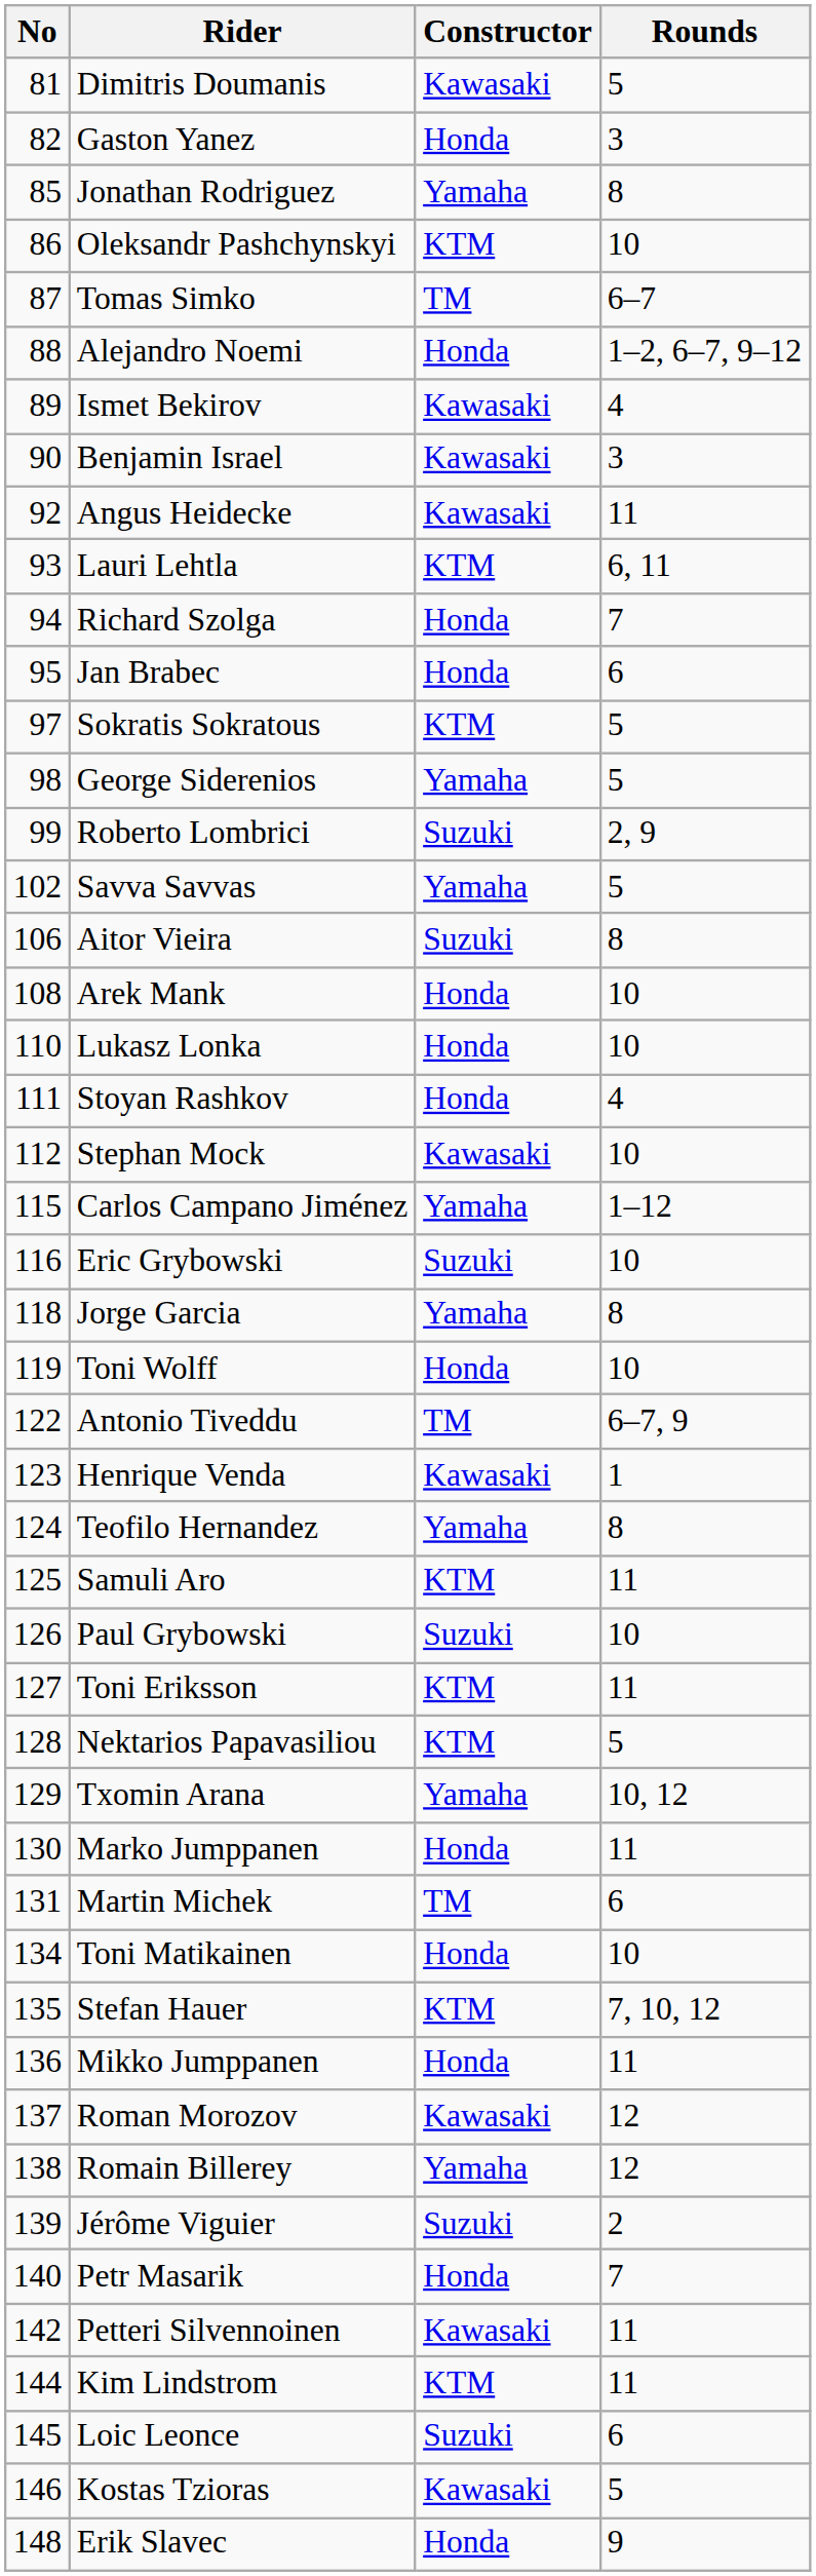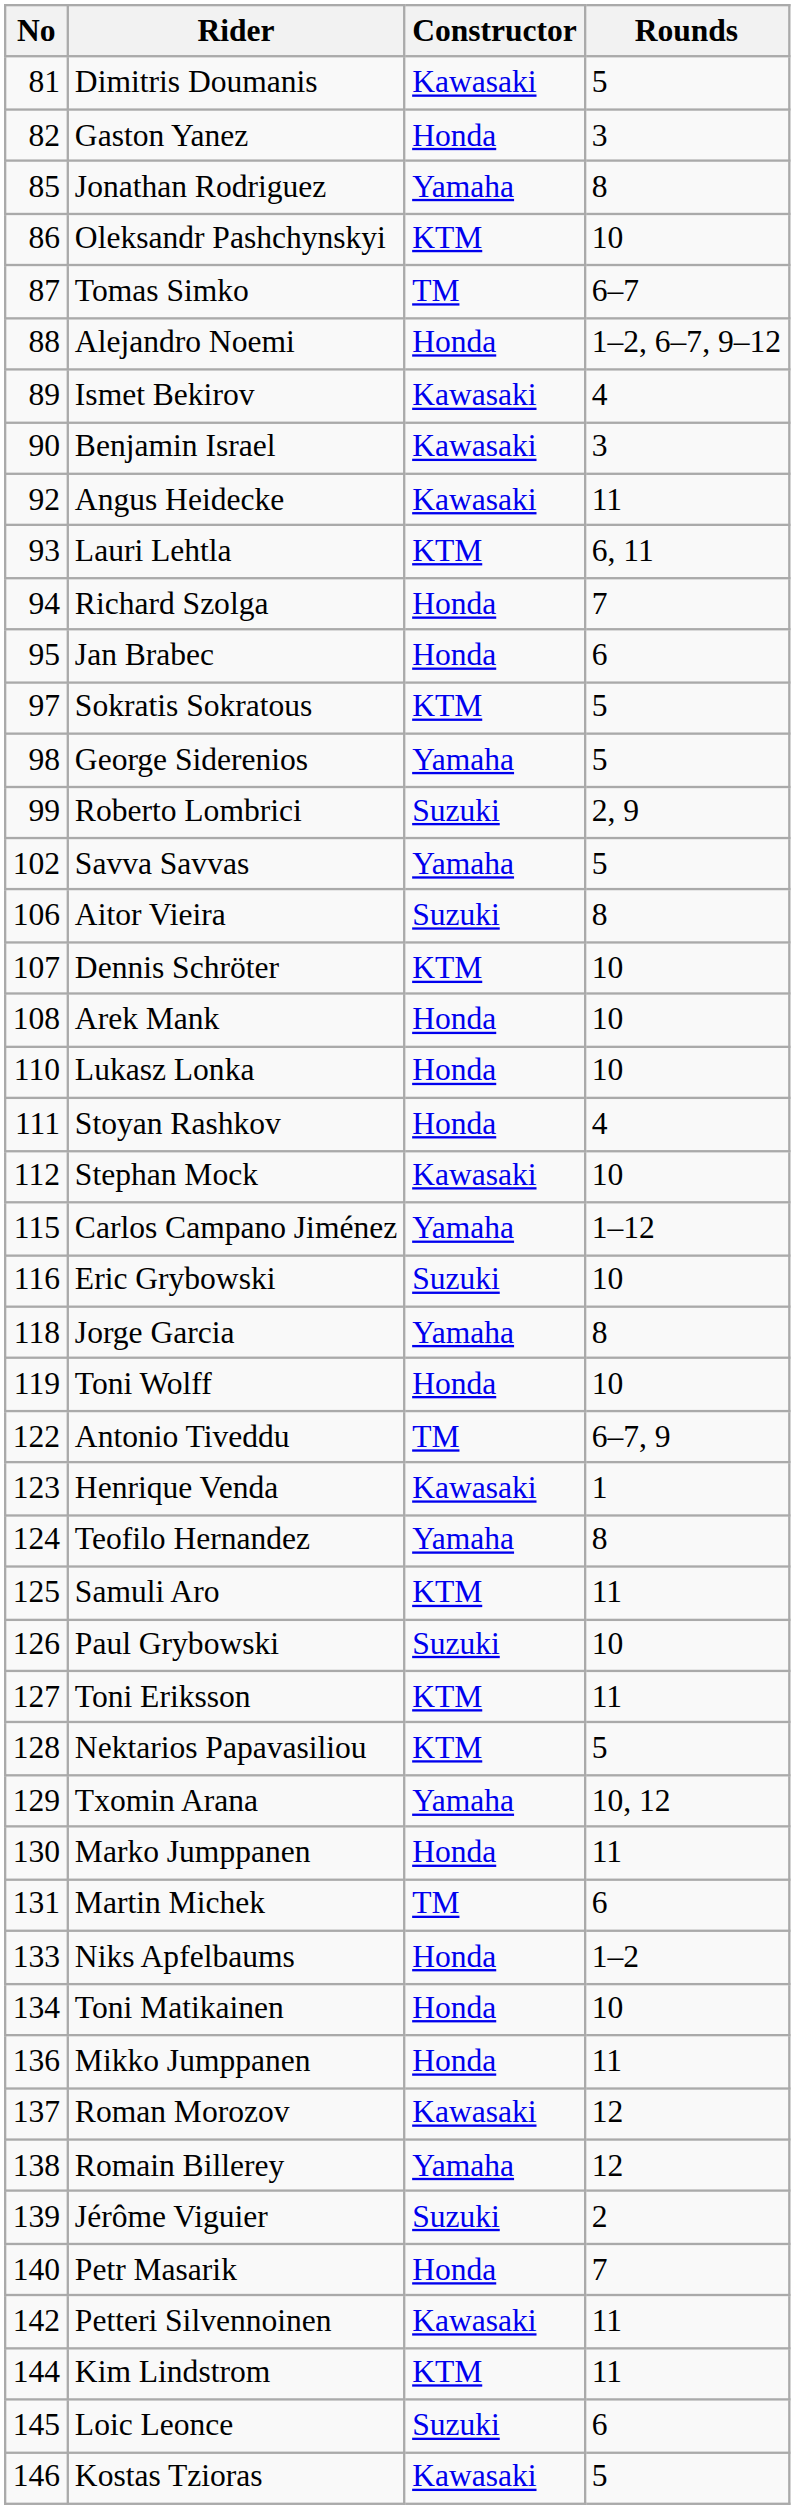 <table class="wikitable" style="font-size: 85%">
 <tr>
 <th>No</th>
 <th>Rider</th>
 <th>Constructor</th>
 <th>Rounds</th>
 </tr>
 <tr>
 <td align=right>81</td>
 <td> Dimitris Doumanis</td>
 <td><a href='#'>Kawasaki</a></td>
 <td>5</td>
 </tr>
 <tr>
 <td align=right>82</td>
 <td> Gaston Yanez</td>
 <td><a href='#'>Honda</a></td>
 <td>3</td>
 </tr>
 <tr>
 <td align=right>85</td>
 <td> Jonathan Rodriguez</td>
 <td><a href='#'>Yamaha</a></td>
 <td>8</td>
 </tr>
 <tr>
 <td align=right>86</td>
 <td> Oleksandr Pashchynskyi</td>
 <td><a href='#'>KTM</a></td>
 <td>10</td>
 </tr>
 <tr>
 <td align=right>87</td>
 <td> Tomas Simko</td>
 <td><a href='#'>TM</a></td>
 <td>6–7</td>
 </tr>
 <tr>
 <td align=right>88</td>
 <td> Alejandro Noemi</td>
 <td><a href='#'>Honda</a></td>
 <td>1–2, 6–7, 9–12</td>
 </tr>
 <tr>
 <td align=right>89</td>
 <td> Ismet Bekirov</td>
 <td><a href='#'>Kawasaki</a></td>
 <td>4</td>
 </tr>
 <tr>
 <td align=right>90</td>
 <td> Benjamin Israel</td>
 <td><a href='#'>Kawasaki</a></td>
 <td>3</td>
 </tr>
 <tr>
 <td align=right>92</td>
 <td> Angus Heidecke</td>
 <td><a href='#'>Kawasaki</a></td>
 <td>11</td>
 </tr>
 <tr>
 <td align=right>93</td>
 <td> Lauri Lehtla</td>
 <td><a href='#'>KTM</a></td>
 <td>6, 11</td>
 </tr>
 <tr>
 <td align=right>94</td>
 <td> Richard Szolga</td>
 <td><a href='#'>Honda</a></td>
 <td>7</td>
 </tr>
 <tr>
 <td align=right>95</td>
 <td> Jan Brabec</td>
 <td><a href='#'>Honda</a></td>
 <td>6</td>
 </tr>
 <tr>
 <td align=right>97</td>
 <td> Sokratis Sokratous</td>
 <td><a href='#'>KTM</a></td>
 <td>5</td>
 </tr>
 <tr>
 <td align=right>98</td>
 <td> George Siderenios</td>
 <td><a href='#'>Yamaha</a></td>
 <td>5</td>
 </tr>
 <tr>
 <td align=right>99</td>
 <td> Roberto Lombrici</td>
 <td><a href='#'>Suzuki</a></td>
 <td>2, 9</td>
 </tr>
 <tr>
 <td align=right>102</td>
 <td> Savva Savvas</td>
 <td><a href='#'>Yamaha</a></td>
 <td>5</td>
 </tr>
 <tr>
 <td align=right>106</td>
 <td> Aitor Vieira</td>
 <td><a href='#'>Suzuki</a></td>
 <td>8</td>
 </tr>
 <tr>
+<td align=right>107</td>
+<td> Dennis Schröter</td>
+<td><a href='#'>KTM</a></td>
+<td>10</td>
+</tr>
+<tr>
 <td align=right>108</td>
 <td> Arek Mank</td>
 <td><a href='#'>Honda</a></td>
 <td>10</td>
 </tr>
 <tr>
 <td align=right>110</td>
 <td> Lukasz Lonka</td>
 <td><a href='#'>Honda</a></td>
 <td>10</td>
 </tr>
 <tr>
 <td align=right>111</td>
 <td> Stoyan Rashkov</td>
 <td><a href='#'>Honda</a></td>
 <td>4</td>
 </tr>
 <tr>
 <td align=right>112</td>
 <td> Stephan Mock</td>
 <td><a href='#'>Kawasaki</a></td>
 <td>10</td>
 </tr>
 <tr>
 <td align=right>115</td>
 <td> Carlos Campano Jiménez</td>
 <td><a href='#'>Yamaha</a></td>
 <td>1–12</td>
 </tr>
 <tr>
 <td align=right>116</td>
 <td> Eric Grybowski</td>
 <td><a href='#'>Suzuki</a></td>
 <td>10</td>
 </tr>
 <tr>
 <td align=right>118</td>
 <td> Jorge Garcia</td>
 <td><a href='#'>Yamaha</a></td>
 <td>8</td>
 </tr>
 <tr>
 <td align=right>119</td>
 <td> Toni Wolff</td>
 <td><a href='#'>Honda</a></td>
 <td>10</td>
 </tr>
 <tr>
 <td align=right>122</td>
 <td> Antonio Tiveddu</td>
 <td><a href='#'>TM</a></td>
 <td>6–7, 9</td>
 </tr>
 <tr>
 <td align=right>123</td>
 <td> Henrique Venda</td>
 <td><a href='#'>Kawasaki</a></td>
 <td>1</td>
 </tr>
 <tr>
 <td align=right>124</td>
 <td> Teofilo Hernandez</td>
 <td><a href='#'>Yamaha</a></td>
 <td>8</td>
 </tr>
 <tr>
 <td align=right>125</td>
 <td> Samuli Aro</td>
 <td><a href='#'>KTM</a></td>
 <td>11</td>
 </tr>
 <tr>
 <td align=right>126</td>
 <td> Paul Grybowski</td>
 <td><a href='#'>Suzuki</a></td>
 <td>10</td>
 </tr>
 <tr>
 <td align=right>127</td>
 <td> Toni Eriksson</td>
 <td><a href='#'>KTM</a></td>
 <td>11</td>
 </tr>
 <tr>
 <td align=right>128</td>
 <td> Nektarios Papavasiliou</td>
 <td><a href='#'>KTM</a></td>
 <td>5</td>
 </tr>
 <tr>
 <td align=right>129</td>
 <td> Txomin Arana</td>
 <td><a href='#'>Yamaha</a></td>
 <td>10, 12</td>
 </tr>
 <tr>
 <td align=right>130</td>
 <td> Marko Jumppanen</td>
 <td><a href='#'>Honda</a></td>
 <td>11</td>
 </tr>
 <tr>
 <td align=right>131</td>
 <td> Martin Michek</td>
 <td><a href='#'>TM</a></td>
 <td>6</td>
 </tr>
 <tr>
+<td align=right>133</td>
+<td> Niks Apfelbaums</td>
+<td><a href='#'>Honda</a></td>
+<td>1–2</td>
+</tr>
+<tr>
 <td align=right>134</td>
 <td> Toni Matikainen</td>
 <td><a href='#'>Honda</a></td>
 <td>10</td>
-</tr>
-<tr>
-<td align=right>135</td>
-<td> Stefan Hauer</td>
-<td><a href='#'>KTM</a></td>
-<td>7, 10, 12</td>
 </tr>
 <tr>
 <td align=right>136</td>
 <td> Mikko Jumppanen</td>
 <td><a href='#'>Honda</a></td>
 <td>11</td>
 </tr>
 <tr>
 <td align=right>137</td>
 <td> Roman Morozov</td>
 <td><a href='#'>Kawasaki</a></td>
 <td>12</td>
 </tr>
 <tr>
 <td align=right>138</td>
 <td> Romain Billerey</td>
 <td><a href='#'>Yamaha</a></td>
 <td>12</td>
 </tr>
 <tr>
 <td align=right>139</td>
 <td> Jérôme Viguier</td>
 <td><a href='#'>Suzuki</a></td>
 <td>2</td>
 </tr>
 <tr>
 <td align=right>140</td>
 <td> Petr Masarik</td>
 <td><a href='#'>Honda</a></td>
 <td>7</td>
 </tr>
 <tr>
 <td align=right>142</td>
 <td> Petteri Silvennoinen</td>
 <td><a href='#'>Kawasaki</a></td>
 <td>11</td>
 </tr>
 <tr>
 <td align=right>144</td>
 <td> Kim Lindstrom</td>
 <td><a href='#'>KTM</a></td>
 <td>11</td>
 </tr>
 <tr>
 <td align=right>145</td>
 <td> Loic Leonce</td>
 <td><a href='#'>Suzuki</a></td>
 <td>6</td>
 </tr>
 <tr>
 <td align=right>146</td>
 <td> Kostas Tzioras</td>
 <td><a href='#'>Kawasaki</a></td>
 <td>5</td>
 </tr>
-<tr>
-<td align=right>148</td>
-<td> Erik Slavec</td>
-<td><a href='#'>Honda</a></td>
-<td>9</td>
-</tr>
 </table>
